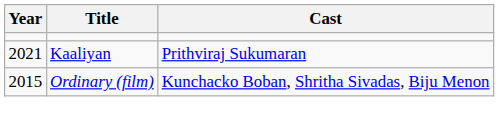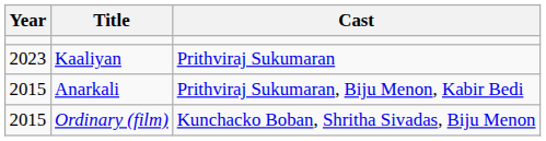 <table class="wikitable" style="font-size: 90%;">
 <tr>
 <th>Year</th>
 <th>Title</th>
 <th>Cast</th>
 </tr>
 <tr>
 <td></td>
 <td></td>
 <td></td>
 </tr>
 <tr>
-<td>2021</td>
+<td>2023</td>
 <td><a href='#'>Kaaliyan</a></td>
 <td><a href='#'>Prithviraj Sukumaran</a></td>
+</tr>
+<tr>
+<td>2015</td>
+<td><a href='#'>Anarkali</a></td>
+<td><a href='#'>Prithviraj Sukumaran</a>, <a href='#'>Biju Menon</a>, <a href='#'>Kabir Bedi</a></td>
 </tr>
 <tr>
 <td>2015</td>
 <td><em><a href='#'>Ordinary (film)</a></em></td>
 <td><a href='#'>Kunchacko Boban</a>,  <a href='#'>Shritha Sivadas</a>, <a href='#'>Biju Menon</a></td>
 </tr>
 </table>
